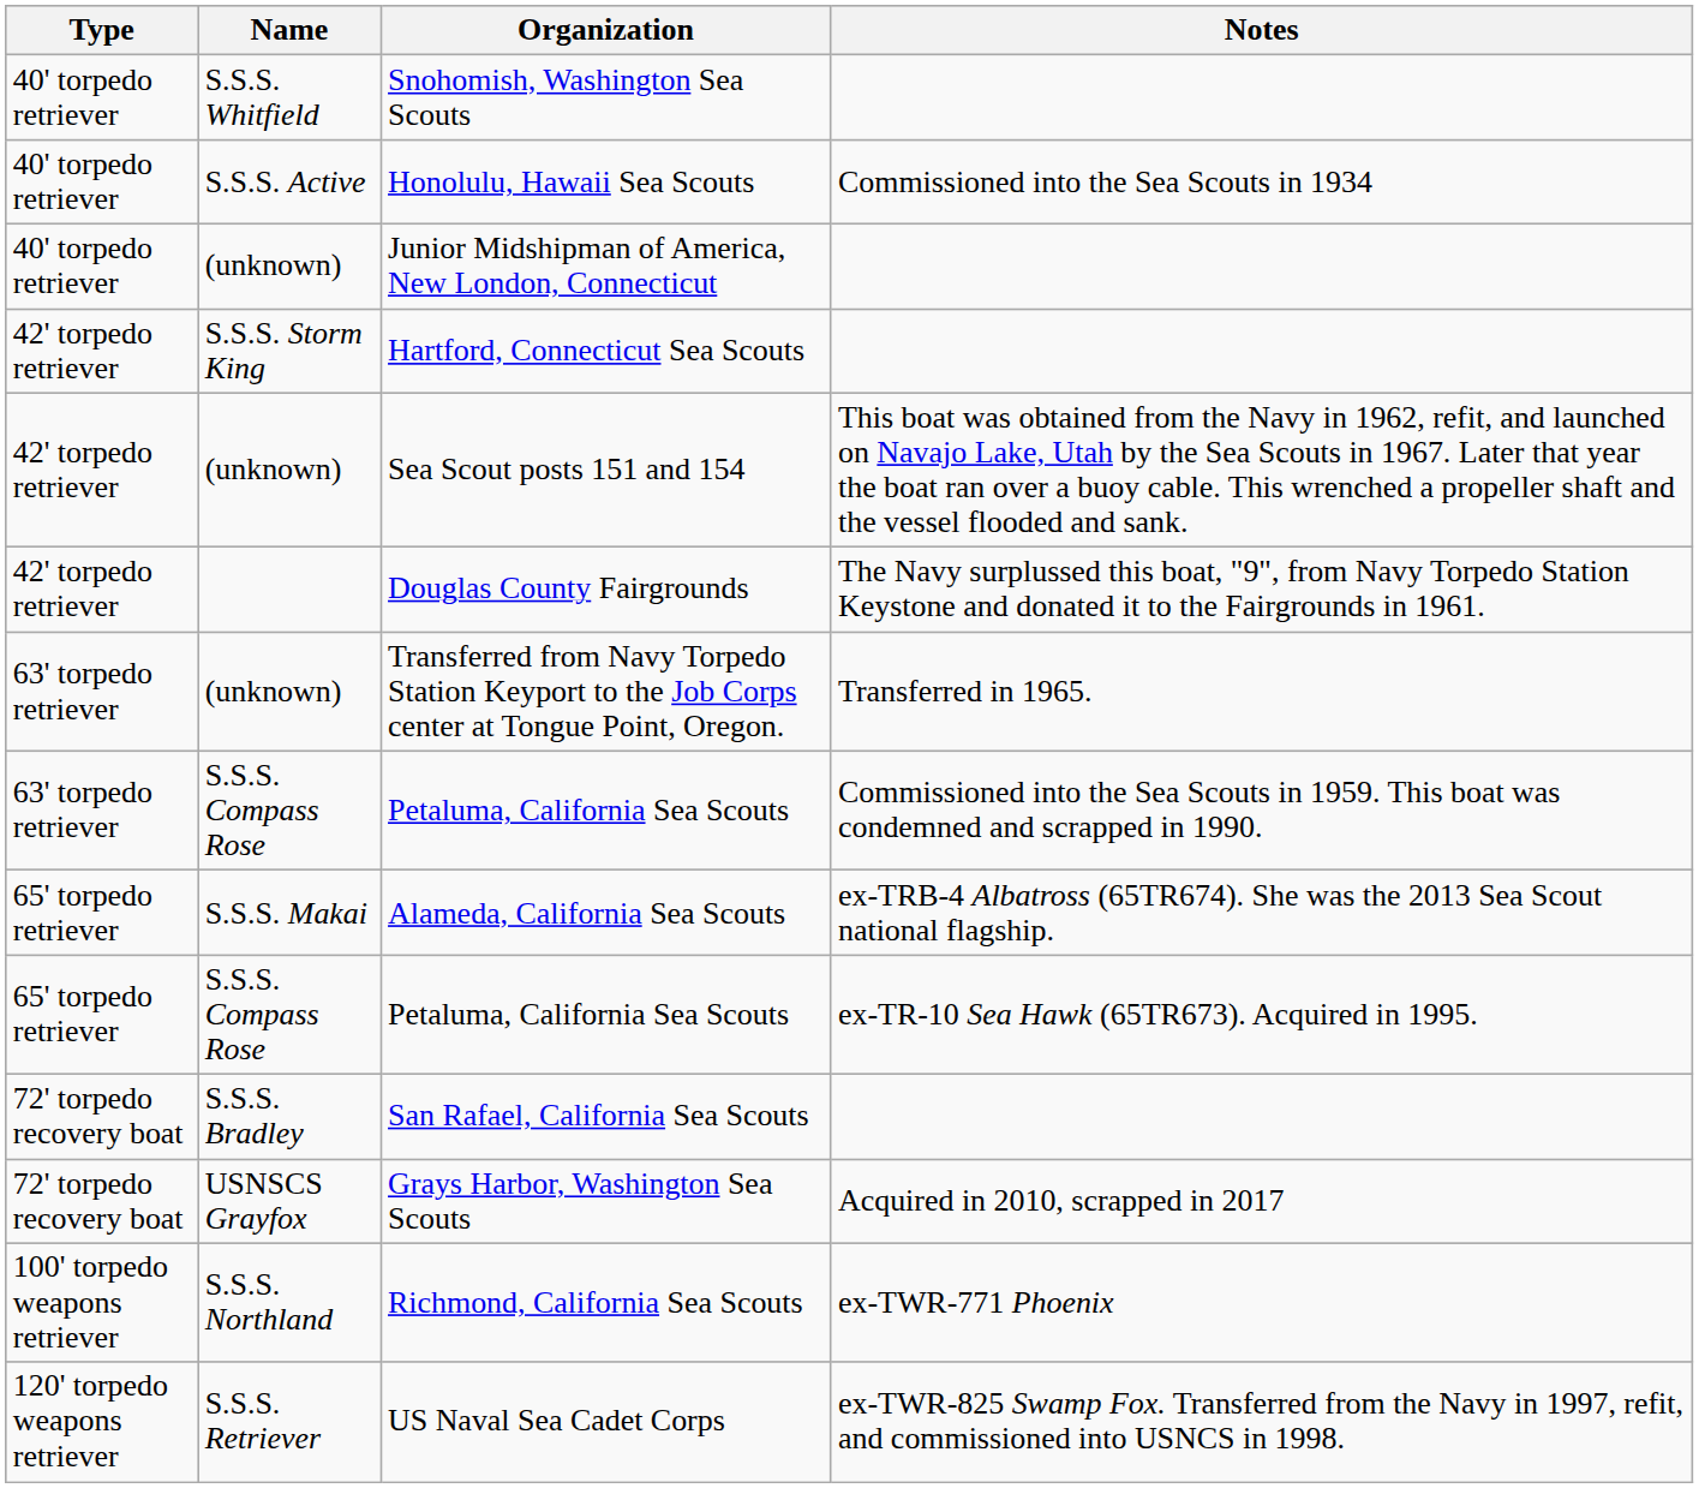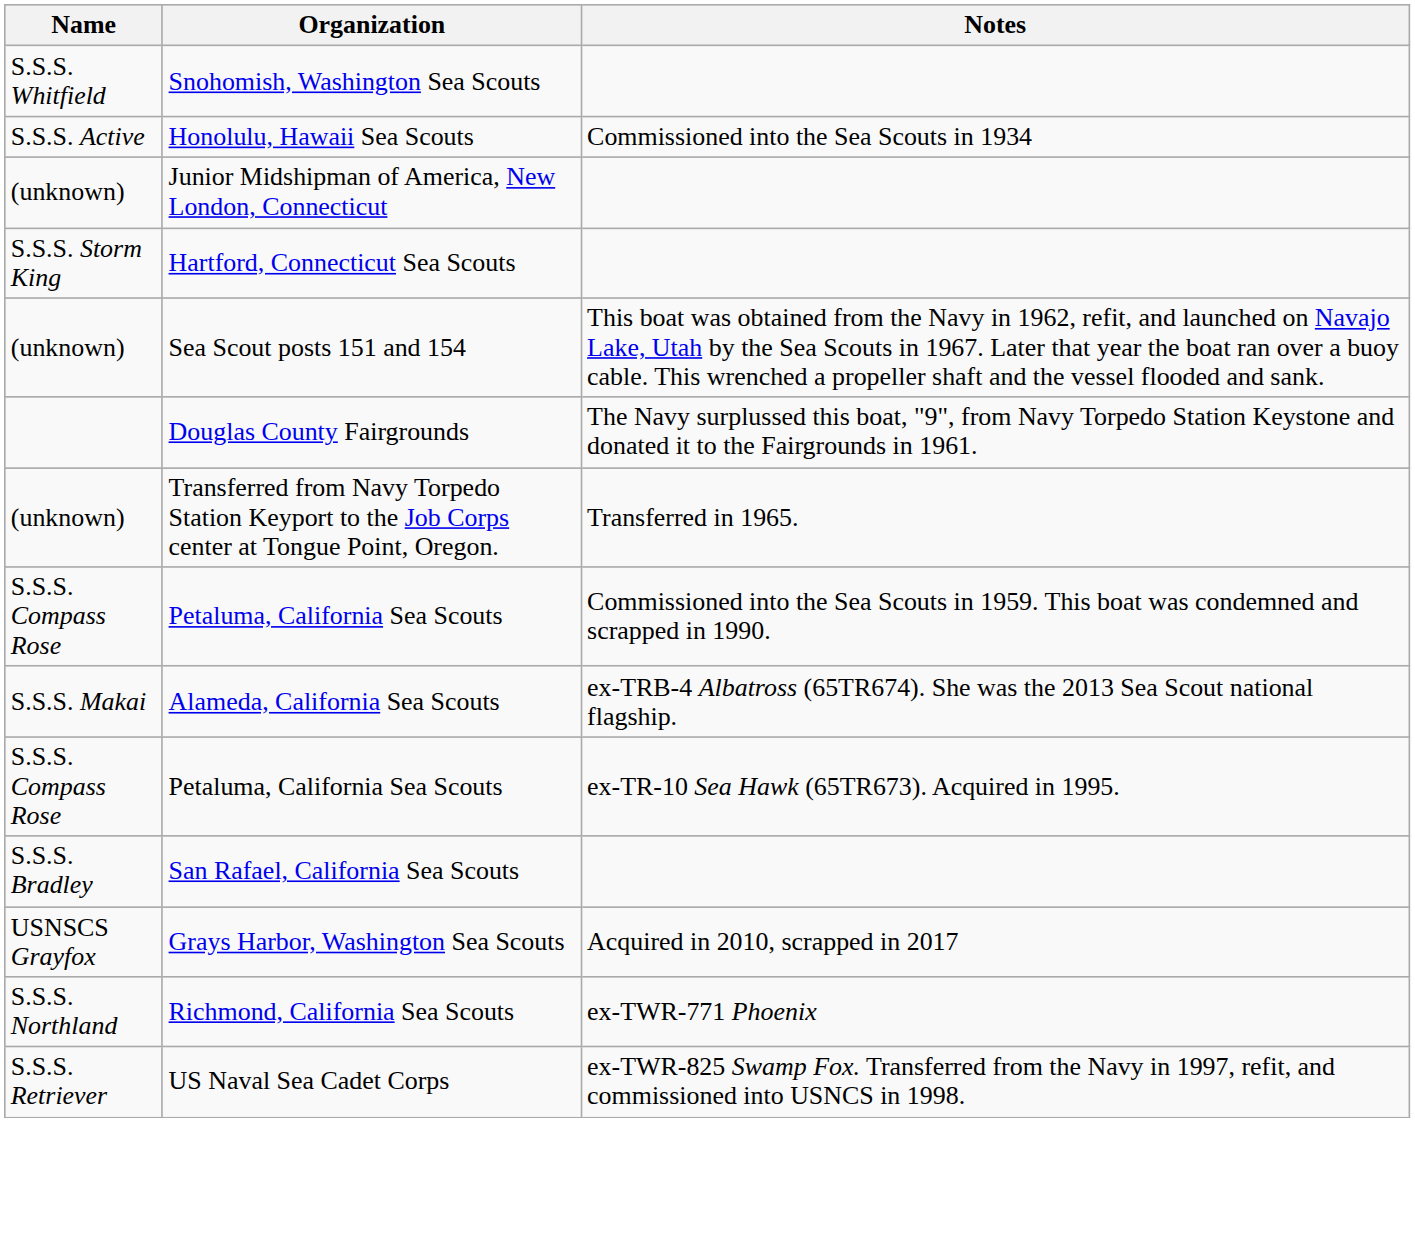 <table class="wikitable">
 <tr>
-<th>Type</th>
 <th>Name</th>
 <th>Organization</th>
 <th>Notes</th>
 </tr>
 <tr>
-<td>40' torpedo retriever</td>
 <td>S.S.S. <em>Whitfield</em></td>
 <td><a href='#'>Snohomish, Washington</a> Sea Scouts</td>
 <td></td>
 </tr>
 <tr>
-<td>40' torpedo retriever</td>
 <td>S.S.S. <em>Active</em></td>
 <td><a href='#'>Honolulu, Hawaii</a> Sea Scouts</td>
 <td>Commissioned into the Sea Scouts in 1934</td>
 </tr>
 <tr>
-<td>40' torpedo retriever</td>
 <td>(unknown)</td>
 <td>Junior Midshipman of America, <a href='#'>New London, Connecticut</a></td>
 <td></td>
 </tr>
 <tr>
-<td>42' torpedo retriever</td>
 <td>S.S.S. <em>Storm King</em></td>
 <td><a href='#'>Hartford, Connecticut</a> Sea Scouts</td>
 <td></td>
 </tr>
 <tr>
-<td>42' torpedo retriever</td>
 <td>(unknown)</td>
 <td>Sea Scout posts 151 and 154</td>
 <td>This boat was obtained from the Navy in 1962, refit, and launched on <a href='#'>Navajo Lake, Utah</a> by the Sea Scouts in 1967.  Later that year the boat ran over a buoy cable.   This wrenched a propeller shaft and the vessel flooded and sank.</td>
 </tr>
 <tr>
-<td>42' torpedo retriever</td>
 <td></td>
 <td><a href='#'>Douglas County</a> Fairgrounds</td>
 <td>The Navy surplussed this boat, "9", from Navy Torpedo Station Keystone and donated it to the Fairgrounds in 1961.</td>
 </tr>
 <tr>
-<td>63' torpedo retriever</td>
 <td>(unknown)</td>
 <td>Transferred from Navy Torpedo Station Keyport to the <a href='#'>Job Corps</a> center at Tongue Point, Oregon.</td>
 <td>Transferred in 1965.</td>
 </tr>
 <tr>
-<td>63' torpedo retriever</td>
 <td>S.S.S. <em>Compass Rose</em></td>
 <td><a href='#'>Petaluma, California</a> Sea Scouts</td>
 <td>Commissioned into the Sea Scouts in 1959. This boat was condemned and scrapped in 1990.</td>
 </tr>
 <tr>
-<td>65' torpedo retriever</td>
 <td>S.S.S. <em>Makai</em></td>
 <td><a href='#'>Alameda, California</a> Sea Scouts</td>
 <td>ex-TRB-4 <em>Albatross</em> (65TR674).  She was the 2013 Sea Scout national flagship.</td>
 </tr>
 <tr>
-<td>65' torpedo retriever</td>
 <td>S.S.S. <em>Compass Rose</em></td>
 <td>Petaluma, California Sea Scouts</td>
 <td>ex-TR-10 <em>Sea Hawk</em> (65TR673).  Acquired in 1995.</td>
 </tr>
 <tr>
-<td>72' torpedo recovery boat</td>
 <td>S.S.S. <em>Bradley</em></td>
 <td><a href='#'>San Rafael, California</a> Sea Scouts</td>
 <td></td>
 </tr>
 <tr>
-<td>72' torpedo recovery boat</td>
 <td>USNSCS <em>Grayfox</em></td>
 <td><a href='#'>Grays Harbor, Washington</a> Sea Scouts</td>
 <td>Acquired in 2010, scrapped in 2017</td>
 </tr>
 <tr>
-<td>100' torpedo weapons retriever</td>
 <td>S.S.S. <em>Northland</em></td>
 <td><a href='#'>Richmond, California</a> Sea Scouts</td>
 <td>ex-TWR-771 <em>Phoenix</em></td>
 </tr>
 <tr>
-<td>120' torpedo weapons retriever</td>
 <td>S.S.S. <em>Retriever</em></td>
 <td>US Naval Sea Cadet Corps</td>
 <td>ex-TWR-825 <em>Swamp Fox.</em>  Transferred from the Navy in 1997, refit, and commissioned into USNCS in 1998.</td>
 </tr>
 </table>
